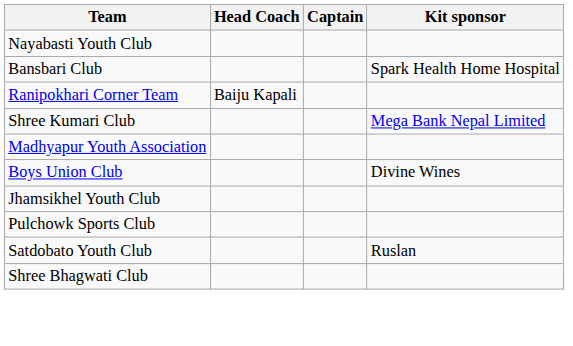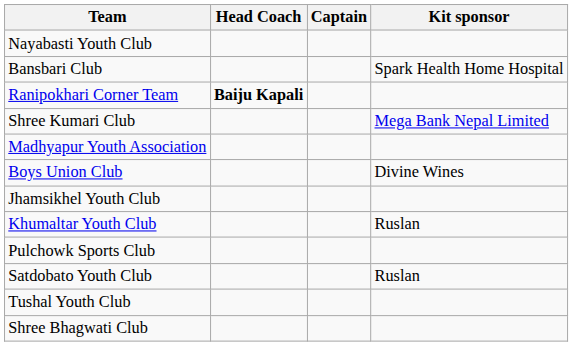 <table class="wikitable sortable">
 <tr>
 <th>Team</th>
 <th>Head Coach</th>
 <th>Captain</th>
 <th>Kit sponsor</th>
 </tr>
 <tr>
 <td>Nayabasti Youth Club</td>
 <td></td>
 <td></td>
 <td></td>
 </tr>
 <tr>
 <td>Bansbari Club</td>
 <td></td>
 <td></td>
 <td>Spark Health Home Hospital</td>
 </tr>
 <tr>
 <td><a href='#'>Ranipokhari Corner Team</a></td>
-<td>Baiju Kapali</td>
+<td><strong>Baiju Kapali</strong></td>
 <td></td>
 <td></td>
 </tr>
 <tr>
 <td>Shree Kumari Club</td>
 <td></td>
 <td></td>
 <td><a href='#'>Mega Bank Nepal Limited</a></td>
 </tr>
 <tr>
 <td><a href='#'>Madhyapur Youth Association</a></td>
 <td></td>
 <td></td>
 <td></td>
 </tr>
 <tr>
 <td><a href='#'>Boys Union Club</a></td>
 <td></td>
 <td></td>
 <td>Divine Wines</td>
 </tr>
 <tr>
 <td>Jhamsikhel Youth Club</td>
 <td></td>
 <td></td>
 <td></td>
 </tr>
 <tr>
+<td><a href='#'>Khumaltar Youth Club</a></td>
+<td></td>
+<td></td>
+<td>Ruslan</td>
+</tr>
+<tr>
 <td>Pulchowk Sports Club</td>
 <td></td>
 <td></td>
 <td></td>
 </tr>
 <tr>
 <td>Satdobato Youth Club</td>
 <td></td>
 <td></td>
 <td>Ruslan</td>
 </tr>
 <tr>
+<td>Tushal Youth Club</td>
+<td></td>
+<td></td>
+<td></td>
+</tr>
+<tr>
 <td>Shree Bhagwati Club</td>
 <td></td>
 <td></td>
 <td></td>
 </tr>
 </table>
